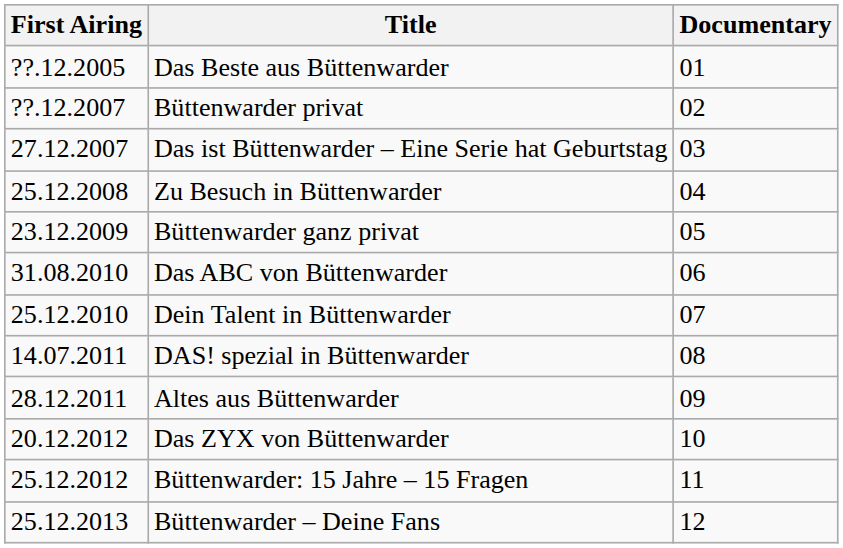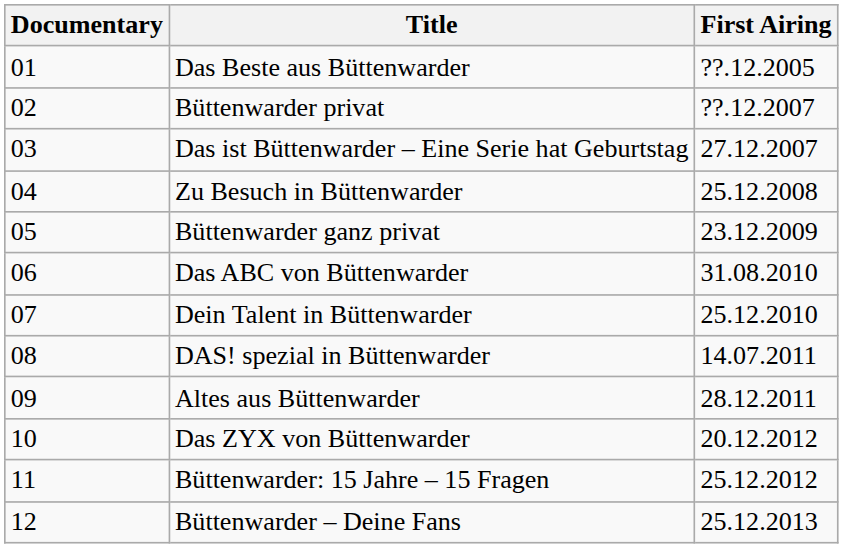 <table class="wikitable">
 <tr>
+<th>Documentary</th>
+<th>Title</th>
 <th>First Airing</th>
-<th>Title</th>
-<th>Documentary</th>
 </tr>
 <tr>
+<td>01</td>
+<td>Das Beste aus Büttenwarder</td>
 <td>??.12.2005</td>
-<td>Das Beste aus Büttenwarder</td>
-<td>01</td>
 </tr>
 <tr>
+<td>02</td>
+<td>Büttenwarder privat</td>
 <td>??.12.2007</td>
-<td>Büttenwarder privat</td>
-<td>02</td>
 </tr>
 <tr>
+<td>03</td>
+<td>Das ist Büttenwarder – Eine Serie hat Geburtstag</td>
 <td>27.12.2007</td>
-<td>Das ist Büttenwarder – Eine Serie hat Geburtstag</td>
-<td>03</td>
 </tr>
 <tr>
+<td>04</td>
+<td>Zu Besuch in Büttenwarder</td>
 <td>25.12.2008</td>
-<td>Zu Besuch in Büttenwarder</td>
-<td>04</td>
 </tr>
 <tr>
+<td>05</td>
+<td>Büttenwarder ganz privat</td>
 <td>23.12.2009</td>
-<td>Büttenwarder ganz privat</td>
-<td>05</td>
 </tr>
 <tr>
+<td>06</td>
+<td>Das ABC von Büttenwarder</td>
 <td>31.08.2010</td>
-<td>Das ABC von Büttenwarder</td>
-<td>06</td>
 </tr>
 <tr>
+<td>07</td>
+<td>Dein Talent in Büttenwarder</td>
 <td>25.12.2010</td>
-<td>Dein Talent in Büttenwarder</td>
-<td>07</td>
 </tr>
 <tr>
+<td>08</td>
+<td>DAS! spezial in Büttenwarder</td>
 <td>14.07.2011</td>
-<td>DAS! spezial in Büttenwarder</td>
-<td>08</td>
 </tr>
 <tr>
+<td>09</td>
+<td>Altes aus Büttenwarder</td>
 <td>28.12.2011</td>
-<td>Altes aus Büttenwarder</td>
-<td>09</td>
 </tr>
 <tr>
+<td>10</td>
+<td>Das ZYX von Büttenwarder</td>
 <td>20.12.2012</td>
-<td>Das ZYX von Büttenwarder</td>
-<td>10</td>
 </tr>
 <tr>
+<td>11</td>
+<td>Büttenwarder: 15 Jahre – 15 Fragen</td>
 <td>25.12.2012</td>
-<td>Büttenwarder: 15 Jahre – 15 Fragen</td>
-<td>11</td>
 </tr>
 <tr>
+<td>12</td>
+<td>Büttenwarder – Deine Fans</td>
 <td>25.12.2013</td>
-<td>Büttenwarder – Deine Fans</td>
-<td>12</td>
 </tr>
 </table>
